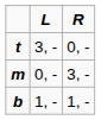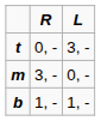 <table border="1" align=right cellpadding="4" cellspacing="0" style="margin: 1em 1em 1em 1em; background: #f9f9f9; border: 1px #aaa solid; border-collapse: collapse; font-size: 95%;">
 <tr>
 <td></td>
+<th><em>R</em></th>
 <th><em>L</em></th>
-<th><em>R</em></th>
 </tr>
 <tr>
 <th><em>t</em></th>
+<td>0, -</td>
 <td>3, -</td>
-<td>0, -</td>
 </tr>
 <tr>
 <th><em>m</em></th>
+<td>3, -</td>
 <td>0, -</td>
-<td>3, -</td>
 </tr>
 <tr>
 <th><em>b</em></th>
 <td>1, -</td>
 <td>1, -</td>
 </tr>
 </table>
